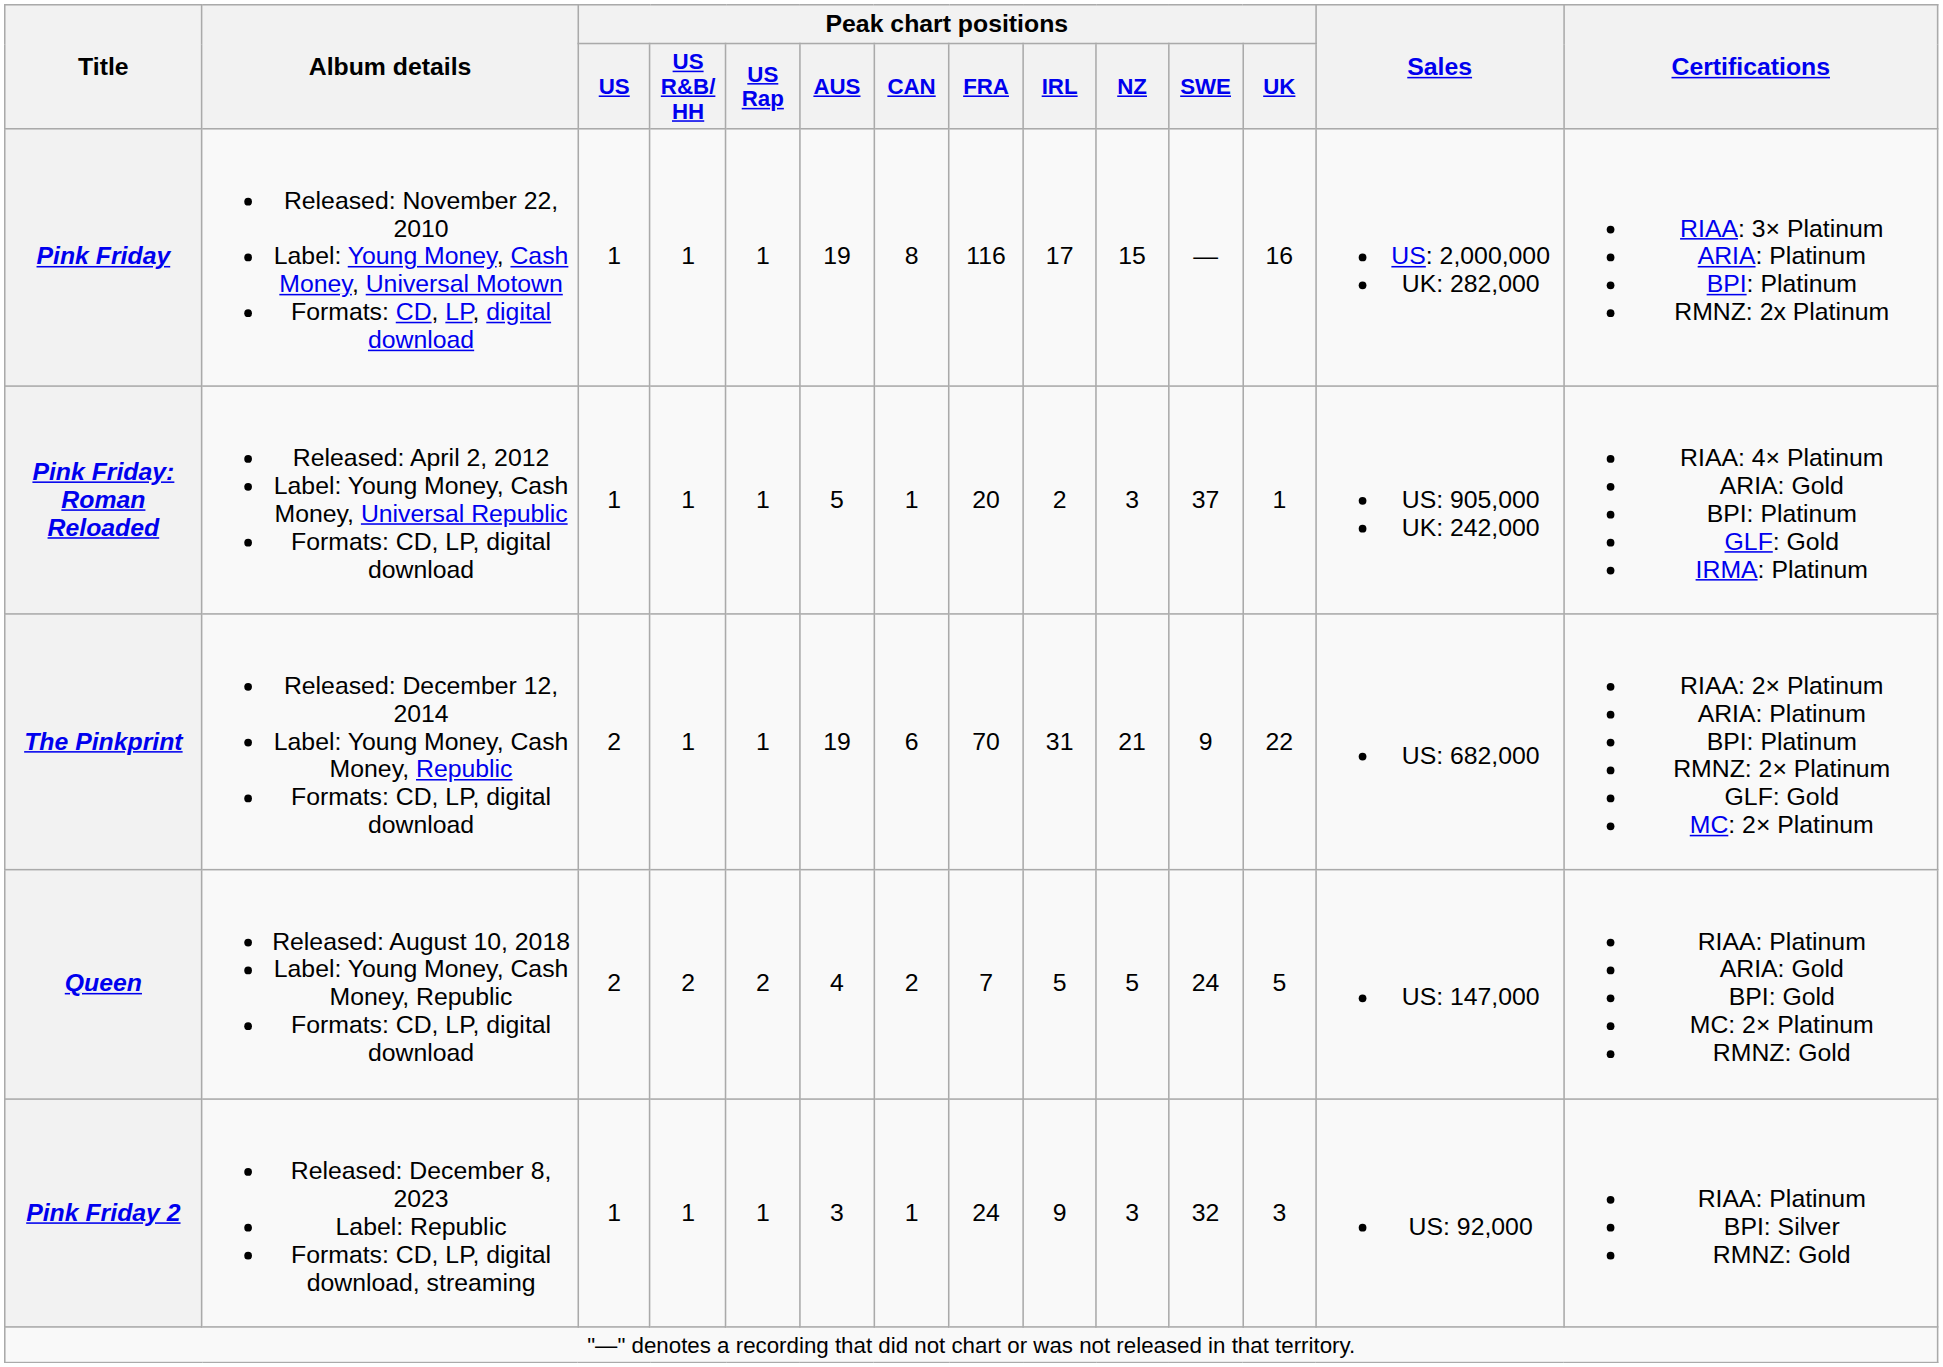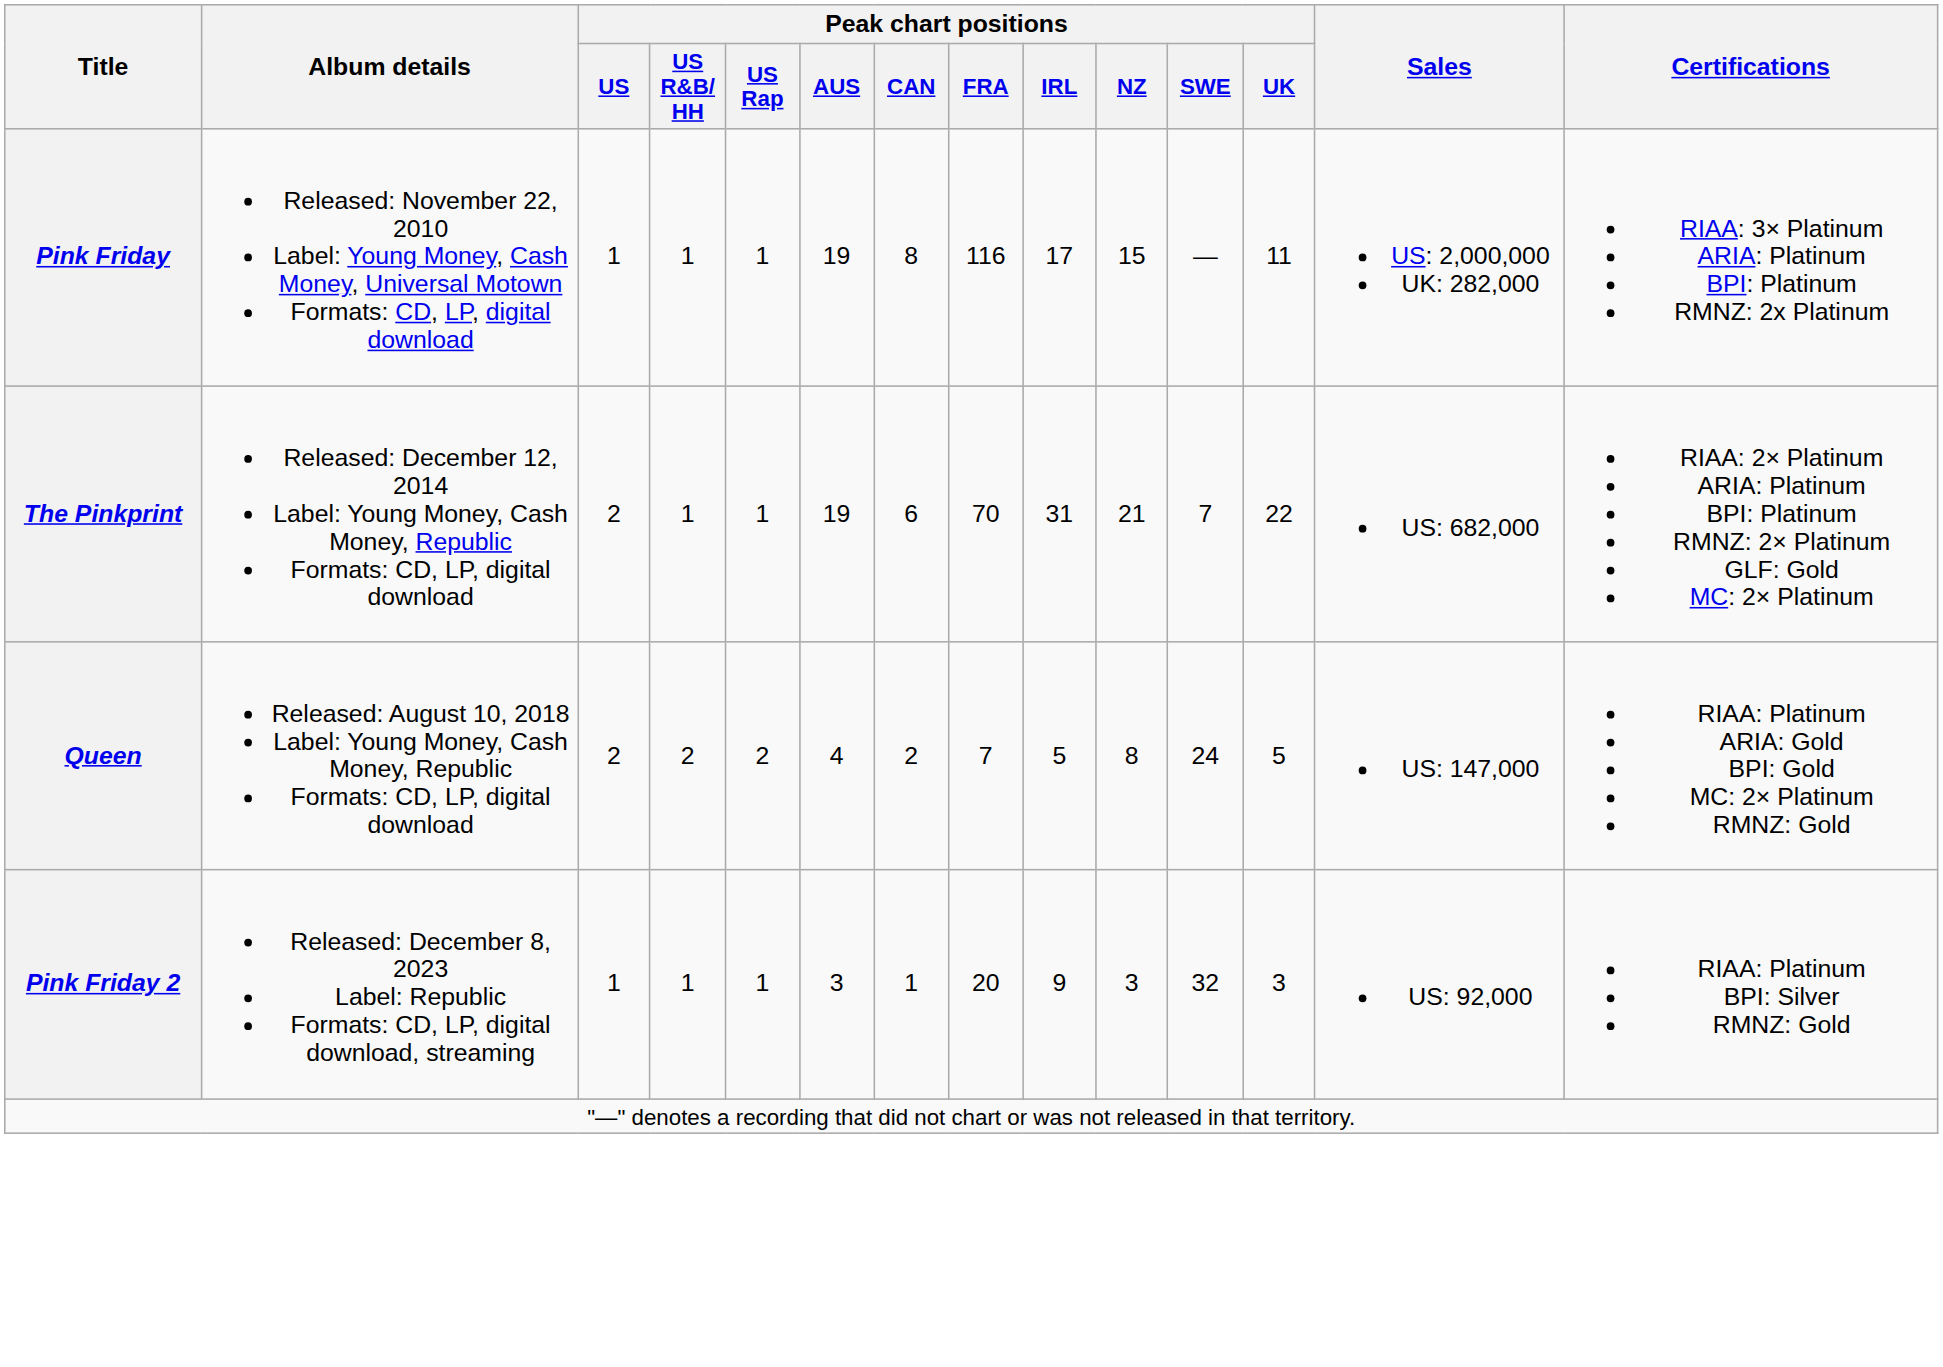 <table class="wikitable plainrowheaders" style="text-align:center;">
 <tr>
 <th scope="col" rowspan="2" style="width:8em;">Title</th>
 <th scope="col" rowspan="2" style="width:16em;">Album details</th>
 <th scope="col" colspan="10">Peak chart positions</th>
 <th scope="col" rowspan="2" style="width:10em;"><a href='#'>Sales</a></th>
 <th scope="col" rowspan="2" style="width:16em;"><a href='#'>Certifications</a></th>
 </tr>
 <tr>
 <th scope="col" style="width:3em;font-size:90%;"><a href='#'>US</a><br></th>
 <th scope="col" style="width:3em;font-size:90%;"><a href='#'>US<br>R&B/<br>HH</a><br></th>
 <th scope="col" style="width:3em;font-size:90%;"><a href='#'>US<br>Rap</a><br></th>
 <th scope="col" style="width:3em;font-size:90%;"><a href='#'>AUS</a><br></th>
 <th scope="col" style="width:3em;font-size:90%;"><a href='#'>CAN</a><br></th>
 <th scope="col" style="width:3em;font-size:90%;"><a href='#'>FRA</a><br></th>
 <th scope="col" style="width:3em;font-size:90%;"><a href='#'>IRL</a><br></th>
 <th scope="col" style="width:3em;font-size:90%;"><a href='#'>NZ</a><br></th>
 <th scope="col" style="width:3em;font-size:90%;"><a href='#'>SWE</a><br></th>
 <th scope="col" style="width:3em;font-size:90%;"><a href='#'>UK</a><br></th>
 </tr>
 <tr>
 <th scope="row"><em><a href='#'>Pink Friday</a></em></th>
 <td><br><ul><li>Released: November 22, 2010</li><li>Label: <a href='#'>Young Money</a>, <a href='#'>Cash Money</a>, <a href='#'>Universal Motown</a></li><li>Formats: <a href='#'>CD</a>, <a href='#'>LP</a>, <a href='#'>digital download</a></li></ul></td>
 <td>1</td>
 <td>1</td>
 <td>1</td>
 <td>19</td>
 <td>8</td>
 <td>116</td>
 <td>17</td>
 <td>15</td>
 <td>—</td>
-<td>16</td>
+<td>11</td>
 <td><br><ul><li><a href='#'>US</a>: 2,000,000</li><li>UK: 282,000</li></ul></td>
 <td><br><ul><li><a href='#'>RIAA</a>: 3× Platinum</li><li><a href='#'>ARIA</a>: Platinum</li><li><a href='#'>BPI</a>: Platinum</li><li>RMNZ: 2x Platinum</li></ul></td>
-</tr>
-<tr>
-<th scope="row"><em><a href='#'>Pink Friday: Roman Reloaded</a></em></th>
-<td><br><ul><li>Released: April 2, 2012</li><li>Label: Young Money, Cash Money, <a href='#'>Universal Republic</a></li><li>Formats: CD, LP, digital download</li></ul></td>
-<td>1</td>
-<td>1</td>
-<td>1</td>
-<td>5</td>
-<td>1</td>
-<td>20</td>
-<td>2</td>
-<td>3</td>
-<td>37</td>
-<td>1</td>
-<td><br><ul><li>US: 905,000</li><li>UK: 242,000</li></ul></td>
-<td><br><ul><li>RIAA: 4× Platinum</li><li>ARIA: Gold</li><li>BPI: Platinum</li><li><a href='#'>GLF</a>: Gold</li><li><a href='#'>IRMA</a>: Platinum</li></ul></td>
 </tr>
 <tr>
 <th scope="row"><em><a href='#'>The Pinkprint</a></em></th>
 <td><br><ul><li>Released: December 12, 2014</li><li>Label: Young Money, Cash Money, <a href='#'>Republic</a></li><li>Formats: CD, LP, digital download</li></ul></td>
 <td>2</td>
 <td>1</td>
 <td>1</td>
 <td>19</td>
 <td>6</td>
 <td>70</td>
 <td>31</td>
 <td>21</td>
-<td>9</td>
+<td>7</td>
 <td>22</td>
 <td><br><ul><li>US: 682,000</li></ul></td>
 <td><br><ul><li>RIAA: 2× Platinum</li><li>ARIA: Platinum</li><li>BPI: Platinum</li><li>RMNZ: 2× Platinum</li><li>GLF: Gold</li><li><a href='#'>MC</a>: 2× Platinum</li></ul></td>
 </tr>
 <tr>
 <th scope="row"><em><a href='#'>Queen</a></em></th>
 <td><br><ul><li>Released: August 10, 2018</li><li>Label: Young Money, Cash Money, Republic</li><li>Formats: CD, LP, digital download</li></ul></td>
 <td>2</td>
 <td>2</td>
 <td>2</td>
 <td>4</td>
 <td>2</td>
 <td>7</td>
 <td>5</td>
-<td>5</td>
+<td>8</td>
 <td>24</td>
 <td>5</td>
 <td><br><ul><li>US: 147,000</li></ul></td>
 <td><br><ul><li>RIAA: Platinum</li><li>ARIA: Gold</li><li>BPI: Gold</li><li>MC: 2× Platinum</li><li>RMNZ: Gold</li></ul></td>
 </tr>
 <tr>
 <th scope="row"><em><a href='#'>Pink Friday 2</a></em></th>
 <td><br><ul><li>Released: December 8, 2023</li><li>Label: Republic</li><li>Formats: CD, LP, digital download, streaming</li></ul></td>
 <td>1</td>
 <td>1</td>
 <td>1</td>
 <td>3</td>
 <td>1</td>
-<td>24</td>
+<td>20</td>
 <td>9</td>
 <td>3</td>
 <td>32</td>
 <td>3</td>
 <td><br><ul><li>US: 92,000</li></ul></td>
 <td><br><ul><li>RIAA: Platinum</li><li>BPI: Silver</li><li>RMNZ: Gold</li></ul></td>
 </tr>
 <tr>
 <td colspan="14" style="font-size:90%">"—" denotes a recording that did not chart or was not released in that territory.</td>
 </tr>
 </table>
